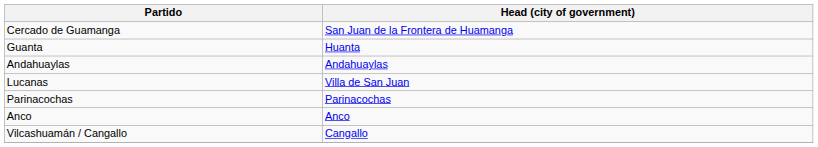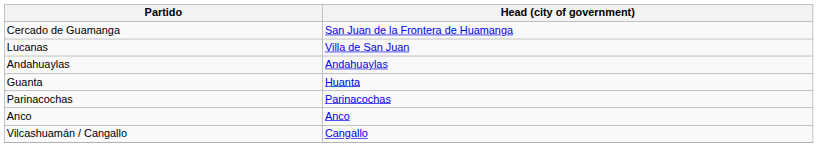 <table class="wikitable" border="1" align="center" width=60%>
 <tr bgcolor="#ececec">
 <th>Partido</th>
 <th>Head (city of government)</th>
 </tr>
 <tr>
 <td>Cercado de Guamanga</td>
 <td><a href='#'>San Juan de la Frontera de Huamanga</a></td>
 </tr>
 <tr>
-<td>Guanta</td>
-<td><a href='#'>Huanta</a></td>
+<td>Lucanas</td>
+<td><a href='#'>Villa de San Juan</a></td>
 </tr>
 <tr>
 <td>Andahuaylas</td>
 <td><a href='#'>Andahuaylas</a></td>
 </tr>
 <tr>
-<td>Lucanas</td>
-<td><a href='#'>Villa de San Juan</a></td>
+<td>Guanta</td>
+<td><a href='#'>Huanta</a></td>
 </tr>
 <tr>
 <td>Parinacochas</td>
 <td><a href='#'>Parinacochas</a></td>
 </tr>
 <tr>
 <td>Anco</td>
 <td><a href='#'>Anco</a></td>
 </tr>
 <tr>
 <td>Vilcashuamán / Cangallo</td>
 <td><a href='#'>Cangallo</a></td>
 </tr>
 <tr>
 </tr>
 </table>
